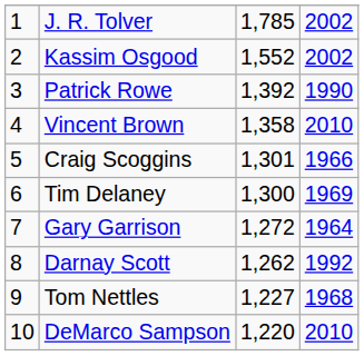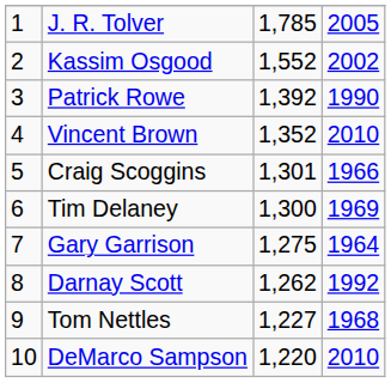 <table class="wikitable">
 <tr>
 </tr>
 <tr>
 <td>1</td>
 <td><a href='#'>J. R. Tolver</a></td>
 <td>1,785</td>
-<td><a href='#'>2002</a></td>
+<td><a href='#'>2005</a></td>
 </tr>
 <tr>
 <td>2</td>
 <td><a href='#'>Kassim Osgood</a></td>
 <td>1,552</td>
 <td><a href='#'>2002</a></td>
 </tr>
 <tr>
 <td>3</td>
 <td><a href='#'>Patrick Rowe</a></td>
 <td>1,392</td>
 <td><a href='#'>1990</a></td>
 </tr>
 <tr>
 <td>4</td>
 <td><a href='#'>Vincent Brown</a></td>
-<td>1,358</td>
+<td>1,352</td>
 <td><a href='#'>2010</a></td>
 </tr>
 <tr>
 <td>5</td>
 <td>Craig Scoggins</td>
 <td>1,301</td>
 <td><a href='#'>1966</a></td>
 </tr>
 <tr>
 <td>6</td>
 <td>Tim Delaney</td>
 <td>1,300</td>
 <td><a href='#'>1969</a></td>
 </tr>
 <tr>
 <td>7</td>
 <td><a href='#'>Gary Garrison</a></td>
-<td>1,272</td>
+<td>1,275</td>
 <td><a href='#'>1964</a></td>
 </tr>
 <tr>
 <td>8</td>
 <td><a href='#'>Darnay Scott</a></td>
 <td>1,262</td>
 <td><a href='#'>1992</a></td>
 </tr>
 <tr>
 <td>9</td>
 <td>Tom Nettles</td>
 <td>1,227</td>
 <td><a href='#'>1968</a></td>
 </tr>
 <tr>
 <td>10</td>
 <td><a href='#'>DeMarco Sampson</a></td>
 <td>1,220</td>
 <td><a href='#'>2010</a></td>
 </tr>
 </table>
